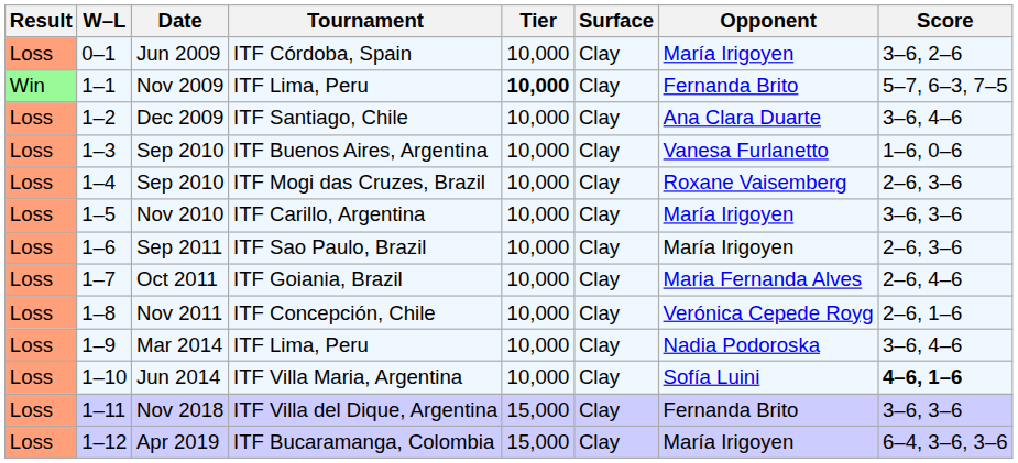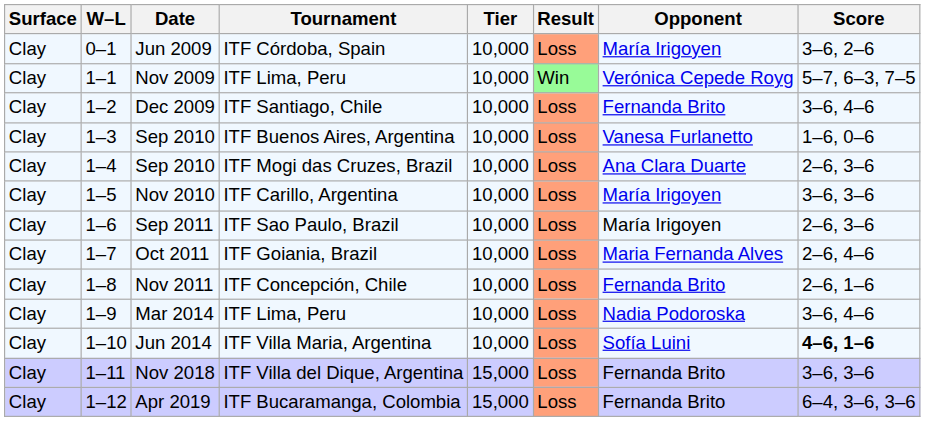 <table class="sortable wikitable">
 <tr>
-<th>Result</th>
+<th>Surface</th>
 <th class="unsortable">W–L</th>
 <th>Date</th>
 <th>Tournament</th>
 <th>Tier</th>
-<th>Surface</th>
+<th>Result</th>
 <th>Opponent</th>
 <th class="unsortable">Score</th>
 </tr>
 <tr style="background:#f0f8ff;">
-<td bgcolor=#ffa07a>Loss</td>
+<td>Clay</td>
 <td>0–1</td>
 <td>Jun 2009</td>
 <td bgcolor=#f0f8ff>ITF Córdoba, Spain</td>
 <td bgcolor=#f0f8ff>10,000</td>
-<td>Clay</td>
+<td bgcolor=#ffa07a>Loss</td>
 <td> <a href='#'>María Irigoyen</a></td>
 <td>3–6, 2–6</td>
 </tr>
 <tr style="background:#f0f8ff;">
-<td bgcolor=#98FB98>Win</td>
+<td>Clay</td>
 <td>1–1</td>
 <td>Nov 2009</td>
 <td bgcolor=#f0f8ff>ITF Lima, Peru</td>
-<td bgcolor=#f0f8ff><strong>10,000</strong></td>
-<td>Clay</td>
-<td> <a href='#'>Fernanda Brito</a></td>
+<td bgcolor=#f0f8ff>10,000</td>
+<td bgcolor=#98FB98>Win</td>
+<td> <a href='#'>Verónica Cepede Royg</a></td>
 <td>5–7, 6–3, 7–5</td>
 </tr>
 <tr style="background:#f0f8ff;">
-<td bgcolor=#ffa07a>Loss</td>
+<td>Clay</td>
 <td>1–2</td>
 <td>Dec 2009</td>
 <td bgcolor=#f0f8ff>ITF Santiago, Chile</td>
 <td bgcolor=#f0f8ff>10,000</td>
-<td>Clay</td>
-<td> <a href='#'>Ana Clara Duarte</a></td>
+<td bgcolor=#ffa07a>Loss</td>
+<td> <a href='#'>Fernanda Brito</a></td>
 <td>3–6, 4–6</td>
 </tr>
 <tr style="background:#f0f8ff;">
-<td bgcolor=#ffa07a>Loss</td>
+<td>Clay</td>
 <td>1–3</td>
 <td>Sep 2010</td>
 <td bgcolor=#f0f8ff>ITF Buenos Aires, Argentina</td>
 <td bgcolor=#f0f8ff>10,000</td>
-<td>Clay</td>
+<td bgcolor=#ffa07a>Loss</td>
 <td> <a href='#'>Vanesa Furlanetto</a></td>
 <td>1–6, 0–6</td>
 </tr>
 <tr style="background:#f0f8ff;">
-<td bgcolor=#ffa07a>Loss</td>
+<td>Clay</td>
 <td>1–4</td>
 <td>Sep 2010</td>
 <td bgcolor=#f0f8ff>ITF Mogi das Cruzes, Brazil</td>
 <td bgcolor=#f0f8ff>10,000</td>
-<td>Clay</td>
-<td> <a href='#'>Roxane Vaisemberg</a></td>
+<td bgcolor=#ffa07a>Loss</td>
+<td> <a href='#'>Ana Clara Duarte</a></td>
 <td>2–6, 3–6</td>
 </tr>
 <tr style="background:#f0f8ff;">
-<td bgcolor=#ffa07a>Loss</td>
+<td>Clay</td>
 <td>1–5</td>
 <td>Nov 2010</td>
 <td bgcolor=#f0f8ff>ITF Carillo, Argentina</td>
 <td bgcolor=#f0f8ff>10,000</td>
-<td>Clay</td>
+<td bgcolor=#ffa07a>Loss</td>
 <td> <a href='#'>María Irigoyen</a></td>
 <td>3–6, 3–6</td>
 </tr>
 <tr style="background:#f0f8ff;">
-<td bgcolor=#ffa07a>Loss</td>
+<td>Clay</td>
 <td>1–6</td>
 <td>Sep 2011</td>
 <td bgcolor=#f0f8ff>ITF Sao Paulo, Brazil</td>
 <td bgcolor=#f0f8ff>10,000</td>
-<td>Clay</td>
+<td bgcolor=#ffa07a>Loss</td>
 <td> María Irigoyen</td>
 <td>2–6, 3–6</td>
 </tr>
 <tr style="background:#f0f8ff;">
-<td bgcolor=#ffa07a>Loss</td>
+<td>Clay</td>
 <td>1–7</td>
 <td>Oct 2011</td>
 <td bgcolor=#f0f8ff>ITF Goiania, Brazil</td>
 <td bgcolor=#f0f8ff>10,000</td>
-<td>Clay</td>
+<td bgcolor=#ffa07a>Loss</td>
 <td> <a href='#'>Maria Fernanda Alves</a></td>
 <td>2–6, 4–6</td>
 </tr>
 <tr style="background:#f0f8ff;">
-<td bgcolor=#ffa07a>Loss</td>
+<td>Clay</td>
 <td>1–8</td>
 <td>Nov 2011</td>
 <td bgcolor=#f0f8ff>ITF Concepción, Chile</td>
 <td bgcolor=#f0f8ff>10,000</td>
-<td>Clay</td>
-<td> <a href='#'>Verónica Cepede Royg</a></td>
+<td bgcolor=#ffa07a>Loss</td>
+<td> <a href='#'>Fernanda Brito</a></td>
 <td>2–6, 1–6</td>
 </tr>
 <tr style="background:#f0f8ff;">
-<td bgcolor=#ffa07a>Loss</td>
+<td>Clay</td>
 <td>1–9</td>
 <td>Mar 2014</td>
 <td bgcolor=#f0f8ff>ITF Lima, Peru</td>
 <td bgcolor=#f0f8ff>10,000</td>
-<td>Clay</td>
+<td bgcolor=#ffa07a>Loss</td>
 <td> <a href='#'>Nadia Podoroska</a></td>
 <td>3–6, 4–6</td>
 </tr>
 <tr style="background:#f0f8ff;">
-<td bgcolor=#ffa07a>Loss</td>
+<td>Clay</td>
 <td>1–10</td>
 <td>Jun 2014</td>
 <td bgcolor=#f0f8ff>ITF Villa Maria, Argentina</td>
 <td bgcolor=#f0f8ff>10,000</td>
-<td>Clay</td>
+<td bgcolor=#ffa07a>Loss</td>
 <td> <a href='#'>Sofía Luini</a></td>
 <td><strong>4–6, 1–6</strong></td>
 </tr>
 <tr style="background:#ccccff;">
-<td bgcolor=#ffa07a>Loss</td>
+<td>Clay</td>
 <td>1–11</td>
 <td>Nov 2018</td>
 <td bgcolor=#ccccff>ITF Villa del Dique, Argentina</td>
 <td bgcolor=#ccccff>15,000</td>
-<td>Clay</td>
+<td bgcolor=#ffa07a>Loss</td>
 <td> Fernanda Brito</td>
 <td>3–6, 3–6</td>
 </tr>
 <tr style="background:#ccccff;">
-<td bgcolor=#ffa07a>Loss</td>
+<td>Clay</td>
 <td>1–12</td>
 <td>Apr 2019</td>
 <td bgcolor=#ccccff>ITF Bucaramanga, Colombia</td>
 <td bgcolor=#ccccff>15,000</td>
-<td>Clay</td>
-<td> María Irigoyen</td>
+<td bgcolor=#ffa07a>Loss</td>
+<td> Fernanda Brito</td>
 <td>6–4, 3–6, 3–6</td>
 </tr>
 </table>
